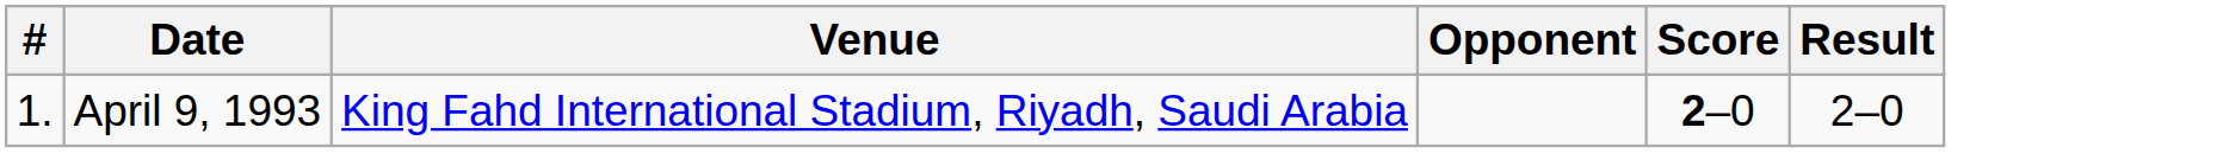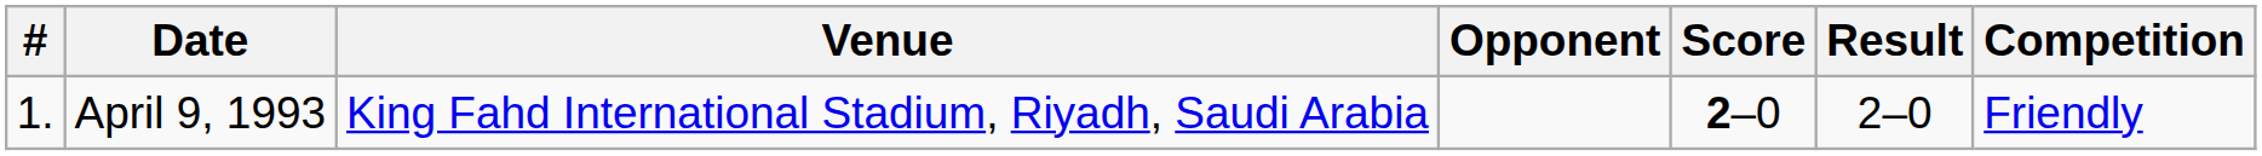 <table class="wikitable collapsible expanded">
 <tr>
 <th>#</th>
 <th>Date</th>
 <th>Venue</th>
 <th>Opponent</th>
 <th>Score</th>
 <th>Result</th>
+<th>Competition</th>
 </tr>
 <tr>
 <td>1.</td>
 <td>April 9, 1993</td>
 <td><a href='#'>King Fahd International Stadium</a>, <a href='#'>Riyadh</a>, <a href='#'>Saudi Arabia</a></td>
 <td></td>
 <td align=center><strong>2</strong>–0</td>
 <td align=center>2–0</td>
+<td><a href='#'>Friendly</a></td>
 </tr>
 </table>
